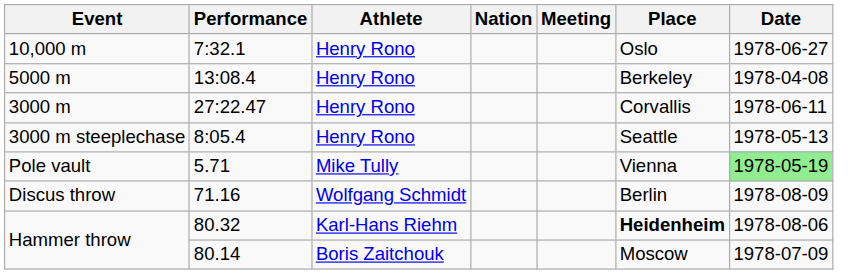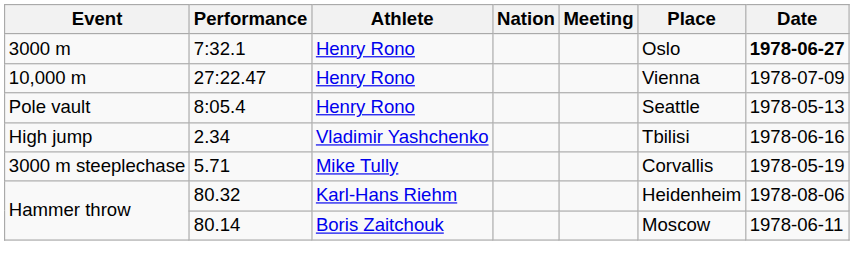 <table class="wikitable">
 <tr>
 <th>Event</th>
 <th>Performance</th>
 <th>Athlete</th>
 <th>Nation</th>
 <th>Meeting</th>
 <th>Place</th>
 <th>Date</th>
 </tr>
 <tr>
-<td>10,000 m</td>
+<td>3000 m</td>
 <td>7:32.1</td>
 <td><a href='#'>Henry Rono</a></td>
 <td></td>
 <td></td>
 <td>Oslo</td>
-<td>1978-06-27</td>
+<td><strong>1978-06-27</strong></td>
 </tr>
 <tr>
-<td>5000 m</td>
-<td>13:08.4</td>
-<td><a href='#'>Henry Rono</a></td>
-<td></td>
-<td></td>
-<td>Berkeley</td>
-<td>1978-04-08</td>
-</tr>
-<tr>
-<td>3000 m</td>
+<td>10,000 m</td>
 <td>27:22.47</td>
 <td><a href='#'>Henry Rono</a></td>
 <td></td>
 <td></td>
-<td>Corvallis</td>
-<td>1978-06-11</td>
+<td>Vienna</td>
+<td>1978-07-09</td>
 </tr>
 <tr>
-<td>3000 m steeplechase</td>
+<td>Pole vault</td>
 <td>8:05.4</td>
 <td><a href='#'>Henry Rono</a></td>
 <td></td>
 <td></td>
 <td>Seattle</td>
 <td>1978-05-13</td>
 </tr>
 <tr>
-<td>Pole vault</td>
+<td>High jump</td>
+<td>2.34</td>
+<td><a href='#'>Vladimir Yashchenko</a></td>
+<td></td>
+<td></td>
+<td>Tbilisi</td>
+<td>1978-06-16</td>
+</tr>
+<tr>
+<td>3000 m steeplechase</td>
 <td>5.71</td>
 <td><a href='#'>Mike Tully</a></td>
 <td></td>
 <td></td>
-<td>Vienna</td>
-<td style="background: lightgreen;">1978-05-19</td>
-</tr>
-<tr>
-<td>Discus throw</td>
-<td>71.16</td>
-<td><a href='#'>Wolfgang Schmidt</a></td>
-<td></td>
-<td></td>
-<td>Berlin</td>
-<td>1978-08-09</td>
+<td>Corvallis</td>
+<td>1978-05-19</td>
 </tr>
 <tr>
 <td rowspan=2>Hammer throw</td>
 <td>80.32</td>
 <td><a href='#'>Karl-Hans Riehm</a></td>
 <td></td>
 <td></td>
-<td><strong>Heidenheim</strong></td>
+<td>Heidenheim</td>
 <td>1978-08-06</td>
 </tr>
 <tr>
 <td>80.14</td>
 <td><a href='#'>Boris Zaitchouk</a></td>
 <td></td>
 <td></td>
 <td>Moscow</td>
-<td>1978-07-09</td>
+<td>1978-06-11</td>
 </tr>
 </table>
